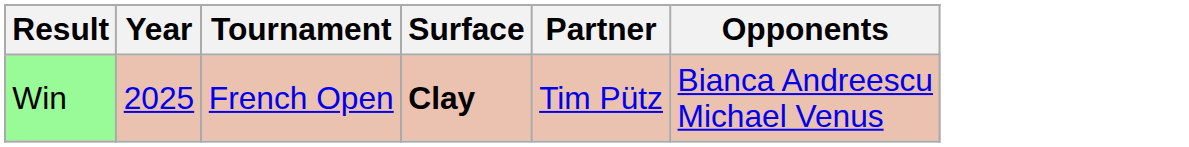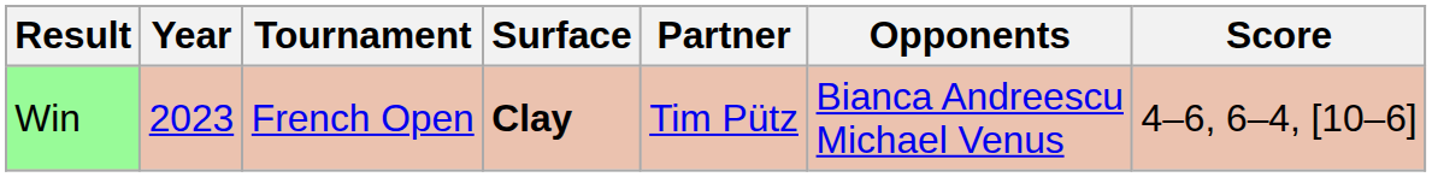 <table class="sortable wikitable">
 <tr>
 <th>Result</th>
 <th>Year</th>
 <th>Tournament</th>
 <th>Surface</th>
 <th>Partner</th>
 <th>Opponents</th>
+<th class="unsortable">Score</th>
 </tr>
 <tr bgcolor=ebc2af>
 <td bgcolor=98fb98>Win</td>
-<td><a href='#'>2025</a></td>
+<td><a href='#'>2023</a></td>
 <td><a href='#'>French Open</a></td>
 <td><strong>Clay</strong></td>
 <td> <a href='#'>Tim Pütz</a></td>
 <td> <a href='#'>Bianca Andreescu</a> <br>  <a href='#'>Michael Venus</a></td>
+<td>4–6, 6–4, [10–6]</td>
 </tr>
 </table>
